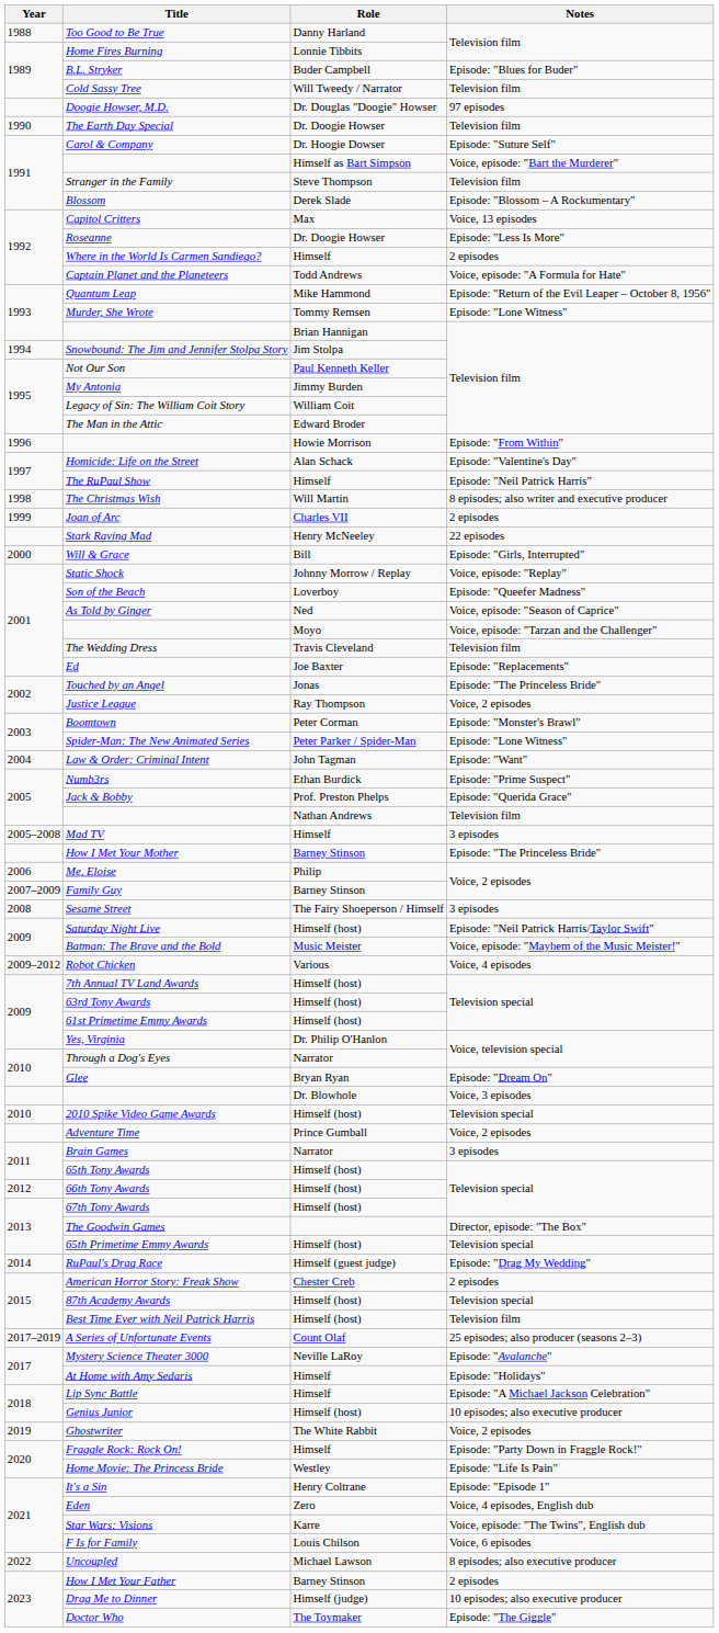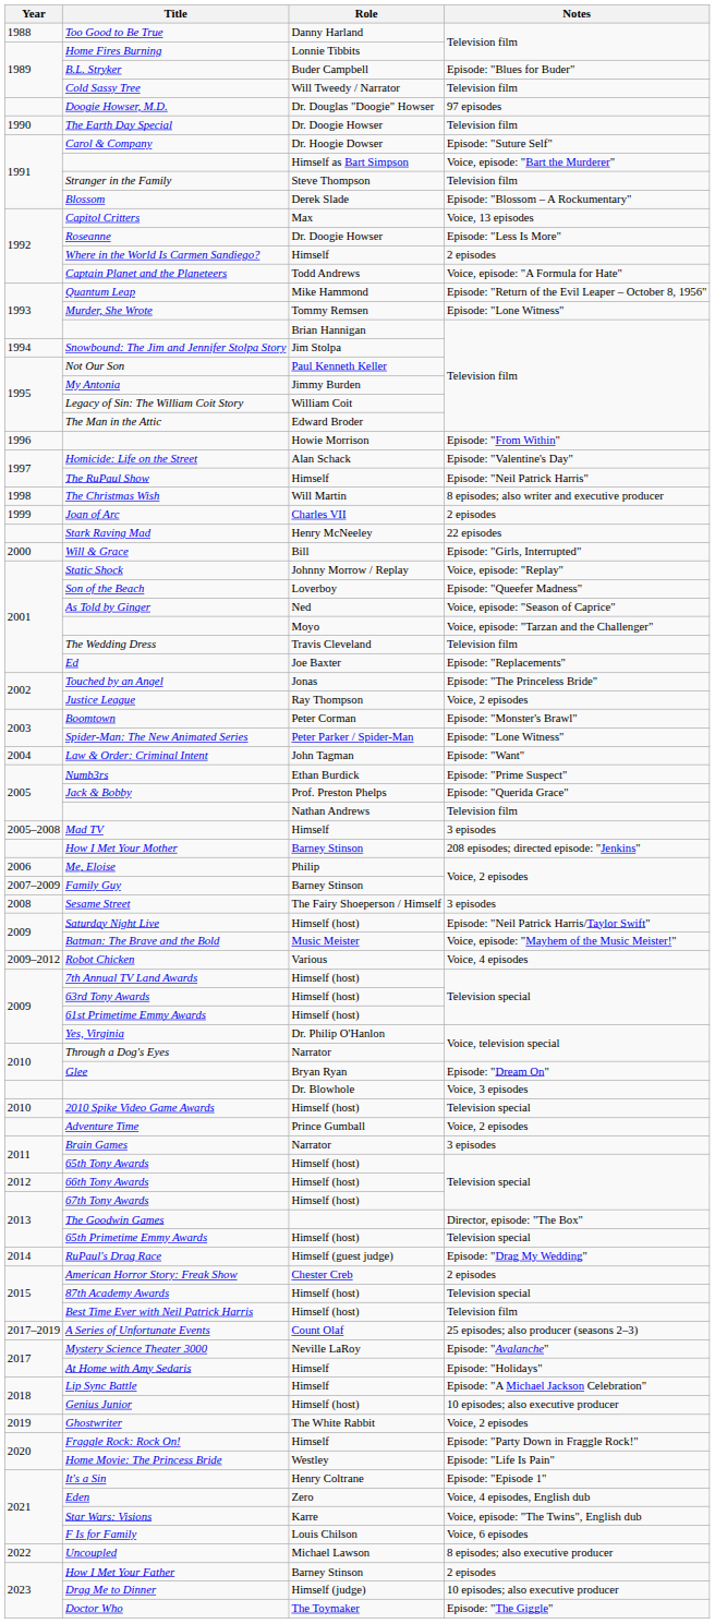 <table class="wikitable sortable">
 <tr>
 <th>Year</th>
 <th>Title</th>
 <th>Role</th>
 <th class="unsortable">Notes</th>
 </tr>
 <tr>
 <td>1988</td>
 <td><em><a href='#'>Too Good to Be True</a></em></td>
 <td>Danny Harland</td>
 <td rowspan="2">Television film</td>
 </tr>
 <tr>
 <td rowspan="3">1989</td>
 <td><em><a href='#'>Home Fires Burning</a></em></td>
 <td>Lonnie Tibbits</td>
 </tr>
 <tr>
 <td><em><a href='#'>B.L. Stryker</a></em></td>
 <td>Buder Campbell</td>
 <td>Episode: "Blues for Buder"</td>
 </tr>
 <tr>
 <td><em><a href='#'>Cold Sassy Tree</a></em></td>
 <td>Will Tweedy / Narrator</td>
 <td>Television film</td>
 </tr>
 <tr>
 <td></td>
 <td><em><a href='#'>Doogie Howser, M.D.</a></em></td>
 <td>Dr. Douglas "Doogie" Howser</td>
 <td>97 episodes</td>
 </tr>
 <tr>
 <td>1990</td>
 <td><em><a href='#'>The Earth Day Special</a></em></td>
 <td>Dr. Doogie Howser</td>
 <td>Television film</td>
 </tr>
 <tr>
 <td rowspan="4">1991</td>
 <td><em><a href='#'>Carol & Company</a></em></td>
 <td>Dr. Hoogie Dowser</td>
 <td>Episode: "Suture Self"</td>
 </tr>
 <tr>
 <td><em></em></td>
 <td>Himself as <a href='#'>Bart Simpson</a></td>
 <td>Voice, episode: "<a href='#'>Bart the Murderer</a>"</td>
 </tr>
 <tr>
 <td><em>Stranger in the Family</em></td>
 <td>Steve Thompson</td>
 <td>Television film</td>
 </tr>
 <tr>
 <td><em><a href='#'>Blossom</a></em></td>
 <td>Derek Slade</td>
 <td>Episode: "Blossom – A Rockumentary"</td>
 </tr>
 <tr>
 <td rowspan="4">1992</td>
 <td><em><a href='#'>Capitol Critters</a></em></td>
 <td>Max</td>
 <td>Voice, 13 episodes</td>
 </tr>
 <tr>
 <td><em><a href='#'>Roseanne</a></em></td>
 <td>Dr. Doogie Howser</td>
 <td>Episode: "Less Is More"</td>
 </tr>
 <tr>
 <td><em><a href='#'>Where in the World Is Carmen Sandiego?</a></em></td>
 <td>Himself</td>
 <td>2 episodes</td>
 </tr>
 <tr>
 <td><em><a href='#'>Captain Planet and the Planeteers</a></em></td>
 <td>Todd Andrews</td>
 <td>Voice, episode: "A Formula for Hate"</td>
 </tr>
 <tr>
 <td rowspan="3">1993</td>
 <td><em><a href='#'>Quantum Leap</a></em></td>
 <td>Mike Hammond</td>
 <td>Episode: "Return of the Evil Leaper – October 8, 1956"</td>
 </tr>
 <tr>
 <td><em><a href='#'>Murder, She Wrote</a></em></td>
 <td>Tommy Remsen</td>
 <td>Episode: "Lone Witness"</td>
 </tr>
 <tr>
 <td><em></em></td>
 <td>Brian Hannigan</td>
 <td rowspan="6">Television film</td>
 </tr>
 <tr>
 <td>1994</td>
 <td><em><a href='#'>Snowbound: The Jim and Jennifer Stolpa Story</a></em></td>
 <td>Jim Stolpa</td>
 </tr>
 <tr>
 <td rowspan="4">1995</td>
 <td><em>Not Our Son</em></td>
 <td><a href='#'>Paul Kenneth Keller</a></td>
 </tr>
 <tr>
 <td><em><a href='#'>My Antonia</a></em></td>
 <td>Jimmy Burden</td>
 </tr>
 <tr>
 <td><em>Legacy of Sin: The William Coit Story</em></td>
 <td>William Coit</td>
 </tr>
 <tr>
 <td><em>The Man in the Attic</em></td>
 <td>Edward Broder</td>
 </tr>
 <tr>
 <td>1996</td>
 <td><em></em></td>
 <td>Howie Morrison</td>
 <td>Episode: "<a href='#'>From Within</a>"</td>
 </tr>
 <tr>
 <td rowspan="2">1997</td>
 <td><em><a href='#'>Homicide: Life on the Street</a></em></td>
 <td>Alan Schack</td>
 <td>Episode: "Valentine's Day"</td>
 </tr>
 <tr>
 <td><em><a href='#'>The RuPaul Show</a></em></td>
 <td>Himself</td>
 <td>Episode: "Neil Patrick Harris"</td>
 </tr>
 <tr>
 <td>1998</td>
 <td><em><a href='#'>The Christmas Wish</a></em></td>
 <td>Will Martin</td>
 <td>8 episodes; also writer and executive producer</td>
 </tr>
 <tr>
 <td>1999</td>
 <td><em><a href='#'>Joan of Arc</a></em></td>
 <td><a href='#'>Charles VII</a></td>
 <td>2 episodes</td>
 </tr>
 <tr>
 <td></td>
 <td><em><a href='#'>Stark Raving Mad</a></em></td>
 <td>Henry McNeeley</td>
 <td>22 episodes</td>
 </tr>
 <tr>
 <td>2000</td>
 <td><em><a href='#'>Will & Grace</a></em></td>
 <td>Bill</td>
 <td>Episode: "Girls, Interrupted"</td>
 </tr>
 <tr>
 <td rowspan="6">2001</td>
 <td><em><a href='#'>Static Shock</a></em></td>
 <td>Johnny Morrow / Replay</td>
 <td>Voice, episode: "Replay"</td>
 </tr>
 <tr>
 <td><em><a href='#'>Son of the Beach</a></em></td>
 <td>Loverboy</td>
 <td>Episode: "Queefer Madness"</td>
 </tr>
 <tr>
 <td><em><a href='#'>As Told by Ginger</a></em></td>
 <td>Ned</td>
 <td>Voice, episode: "Season of Caprice"</td>
 </tr>
 <tr>
 <td><em></em></td>
 <td>Moyo</td>
 <td>Voice, episode: "Tarzan and the Challenger"</td>
 </tr>
 <tr>
 <td><em>The Wedding Dress</em></td>
 <td>Travis Cleveland</td>
 <td>Television film</td>
 </tr>
 <tr>
 <td><em><a href='#'>Ed</a></em></td>
 <td>Joe Baxter</td>
 <td>Episode: "Replacements"</td>
 </tr>
 <tr>
 <td rowspan="2">2002</td>
 <td><em><a href='#'>Touched by an Angel</a></em></td>
 <td>Jonas</td>
 <td>Episode: "The Princeless Bride"</td>
 </tr>
 <tr>
 <td><em><a href='#'>Justice League</a></em></td>
 <td>Ray Thompson</td>
 <td>Voice, 2 episodes</td>
 </tr>
 <tr>
 <td rowspan="2">2003</td>
 <td><em><a href='#'>Boomtown</a></em></td>
 <td>Peter Corman</td>
 <td>Episode: "Monster's Brawl"</td>
 </tr>
 <tr>
 <td><em><a href='#'>Spider-Man: The New Animated Series</a></em></td>
 <td><a href='#'>Peter Parker / Spider-Man</a></td>
 <td>Episode: "Lone Witness"</td>
 </tr>
 <tr>
 <td>2004</td>
 <td><em><a href='#'>Law & Order: Criminal Intent</a></em></td>
 <td>John Tagman</td>
 <td>Episode: "Want"</td>
 </tr>
 <tr>
 <td rowspan="3">2005</td>
 <td><em><a href='#'>Numb3rs</a></em></td>
 <td>Ethan Burdick</td>
 <td>Episode: "Prime Suspect"</td>
 </tr>
 <tr>
 <td><em><a href='#'>Jack & Bobby</a></em></td>
 <td>Prof. Preston Phelps</td>
 <td>Episode: "Querida Grace"</td>
 </tr>
 <tr>
 <td><em></em></td>
 <td>Nathan Andrews</td>
 <td>Television film</td>
 </tr>
 <tr>
 <td>2005–2008</td>
 <td><em><a href='#'>Mad TV</a></em></td>
 <td>Himself</td>
 <td>3 episodes</td>
 </tr>
 <tr>
 <td></td>
 <td><em><a href='#'>How I Met Your Mother</a></em></td>
 <td><a href='#'>Barney Stinson</a></td>
-<td>Episode: "The Princeless Bride"</td>
+<td>208 episodes; directed episode: "<a href='#'>Jenkins</a>"</td>
 </tr>
 <tr>
 <td>2006</td>
 <td><em><a href='#'>Me, Eloise</a></em></td>
 <td>Philip</td>
 <td rowspan="2">Voice, 2 episodes</td>
 </tr>
 <tr>
 <td>2007–2009</td>
 <td><em><a href='#'>Family Guy</a></em></td>
 <td>Barney Stinson</td>
 </tr>
 <tr>
 <td>2008</td>
 <td><em><a href='#'>Sesame Street</a></em></td>
 <td>The Fairy Shoeperson / Himself</td>
 <td>3 episodes</td>
 </tr>
 <tr>
 <td rowspan="2">2009</td>
 <td><em><a href='#'>Saturday Night Live</a></em></td>
 <td>Himself (host)</td>
 <td>Episode: "Neil Patrick Harris/<a href='#'>Taylor Swift</a>"</td>
 </tr>
 <tr>
 <td><em><a href='#'>Batman: The Brave and the Bold</a></em></td>
 <td><a href='#'>Music Meister</a></td>
 <td>Voice, episode: "<a href='#'>Mayhem of the Music Meister!</a>"</td>
 </tr>
 <tr>
 <td>2009–2012</td>
 <td><em><a href='#'>Robot Chicken</a></em></td>
 <td>Various</td>
 <td>Voice, 4 episodes</td>
 </tr>
 <tr>
 <td rowspan="4">2009</td>
 <td><em><a href='#'>7th Annual TV Land Awards</a></em></td>
 <td>Himself (host)</td>
 <td rowspan="3">Television special</td>
 </tr>
 <tr>
 <td><em><a href='#'>63rd Tony Awards</a></em></td>
 <td>Himself (host)</td>
 </tr>
 <tr>
 <td><em><a href='#'>61st Primetime Emmy Awards</a></em></td>
 <td>Himself (host)</td>
 </tr>
 <tr>
 <td><em><a href='#'>Yes, Virginia</a></em></td>
 <td>Dr. Philip O'Hanlon</td>
 <td rowspan="2">Voice, television special</td>
 </tr>
 <tr>
 <td rowspan="2">2010</td>
 <td><em>Through a Dog's Eyes</em></td>
 <td>Narrator</td>
 </tr>
 <tr>
 <td><em><a href='#'>Glee</a></em></td>
 <td>Bryan Ryan</td>
 <td>Episode: "<a href='#'>Dream On</a>"</td>
 </tr>
 <tr>
 <td></td>
 <td><em></em></td>
 <td>Dr. Blowhole</td>
 <td>Voice, 3 episodes</td>
 </tr>
 <tr>
 <td>2010</td>
 <td><em><a href='#'>2010 Spike Video Game Awards</a></em></td>
 <td>Himself (host)</td>
 <td>Television special</td>
 </tr>
 <tr>
 <td></td>
 <td><em><a href='#'>Adventure Time</a></em></td>
 <td>Prince Gumball</td>
 <td>Voice, 2 episodes</td>
 </tr>
 <tr>
 <td rowspan="2">2011</td>
 <td><em><a href='#'>Brain Games</a></em></td>
 <td>Narrator</td>
 <td>3 episodes</td>
 </tr>
 <tr>
 <td><em><a href='#'>65th Tony Awards</a></em></td>
 <td>Himself (host)</td>
 <td rowspan="3">Television special</td>
 </tr>
 <tr>
 <td>2012</td>
 <td><em><a href='#'>66th Tony Awards</a></em></td>
 <td>Himself (host)</td>
 </tr>
 <tr>
 <td rowspan="3">2013</td>
 <td><em><a href='#'>67th Tony Awards</a></em></td>
 <td>Himself (host)</td>
 </tr>
 <tr>
 <td><em><a href='#'>The Goodwin Games</a></em></td>
 <td></td>
 <td>Director, episode: "The Box"</td>
 </tr>
 <tr>
 <td><em><a href='#'>65th Primetime Emmy Awards</a></em></td>
 <td>Himself (host)</td>
 <td>Television special</td>
 </tr>
 <tr>
 <td>2014</td>
 <td><em><a href='#'>RuPaul's Drag Race</a></em></td>
 <td>Himself (guest judge)</td>
 <td>Episode: "<a href='#'>Drag My Wedding</a>"</td>
 </tr>
 <tr>
 <td rowspan="3">2015</td>
 <td><em><a href='#'>American Horror Story: Freak Show</a></em></td>
 <td><a href='#'>Chester Creb</a></td>
 <td>2 episodes</td>
 </tr>
 <tr>
 <td><em><a href='#'>87th Academy Awards</a></em></td>
 <td>Himself (host)</td>
 <td>Television special</td>
 </tr>
 <tr>
 <td><em><a href='#'>Best Time Ever with Neil Patrick Harris</a></em></td>
 <td>Himself (host)</td>
 <td>Television film</td>
 </tr>
 <tr>
 <td>2017–2019</td>
 <td><em><a href='#'>A Series of Unfortunate Events</a></em></td>
 <td><a href='#'>Count Olaf</a></td>
 <td>25 episodes; also producer (seasons 2–3)</td>
 </tr>
 <tr>
 <td rowspan="2">2017</td>
 <td><em><a href='#'>Mystery Science Theater 3000</a></em></td>
 <td>Neville LaRoy</td>
 <td>Episode: "<em><a href='#'>Avalanche</a></em>"</td>
 </tr>
 <tr>
 <td><em><a href='#'>At Home with Amy Sedaris</a></em></td>
 <td>Himself</td>
 <td>Episode: "Holidays"</td>
 </tr>
 <tr>
 <td rowspan="2">2018</td>
 <td><em><a href='#'>Lip Sync Battle</a></em></td>
 <td>Himself</td>
 <td>Episode: "A <a href='#'>Michael Jackson</a> Celebration"</td>
 </tr>
 <tr>
 <td><em><a href='#'>Genius Junior</a></em></td>
 <td>Himself (host)</td>
 <td>10 episodes; also executive producer</td>
 </tr>
 <tr>
 <td>2019</td>
 <td><em><a href='#'>Ghostwriter</a></em></td>
 <td>The White Rabbit</td>
 <td>Voice, 2 episodes</td>
 </tr>
 <tr>
 <td rowspan="2">2020</td>
 <td><em><a href='#'>Fraggle Rock: Rock On!</a></em></td>
 <td>Himself</td>
 <td>Episode: "Party Down in Fraggle Rock!"</td>
 </tr>
 <tr>
 <td><em><a href='#'>Home Movie: The Princess Bride</a></em></td>
 <td>Westley</td>
 <td>Episode: "Life Is Pain"</td>
 </tr>
 <tr>
 <td rowspan="4">2021</td>
 <td><em><a href='#'>It's a Sin</a></em></td>
 <td>Henry Coltrane</td>
 <td>Episode: "Episode 1"</td>
 </tr>
 <tr>
 <td><em><a href='#'>Eden</a></em></td>
 <td>Zero</td>
 <td>Voice, 4 episodes, English dub</td>
 </tr>
 <tr>
 <td><em><a href='#'>Star Wars: Visions</a></em></td>
 <td>Karre</td>
 <td>Voice, episode: "The Twins", English dub</td>
 </tr>
 <tr>
 <td><em><a href='#'>F Is for Family</a></em></td>
 <td>Louis Chilson</td>
 <td>Voice, 6 episodes</td>
 </tr>
 <tr>
 <td>2022</td>
 <td><em><a href='#'>Uncoupled</a></em></td>
 <td>Michael Lawson</td>
 <td>8 episodes; also executive producer</td>
 </tr>
 <tr>
 <td rowspan="3">2023</td>
 <td><em><a href='#'>How I Met Your Father</a></em></td>
 <td>Barney Stinson</td>
 <td>2 episodes</td>
 </tr>
 <tr>
 <td><em><a href='#'>Drag Me to Dinner</a></em></td>
 <td>Himself (judge)</td>
 <td>10 episodes; also executive producer</td>
 </tr>
 <tr>
 <td><em><a href='#'>Doctor Who</a></em></td>
 <td><a href='#'>The Toymaker</a></td>
 <td>Episode: "<a href='#'>The Giggle</a>"</td>
 </tr>
 </table>
